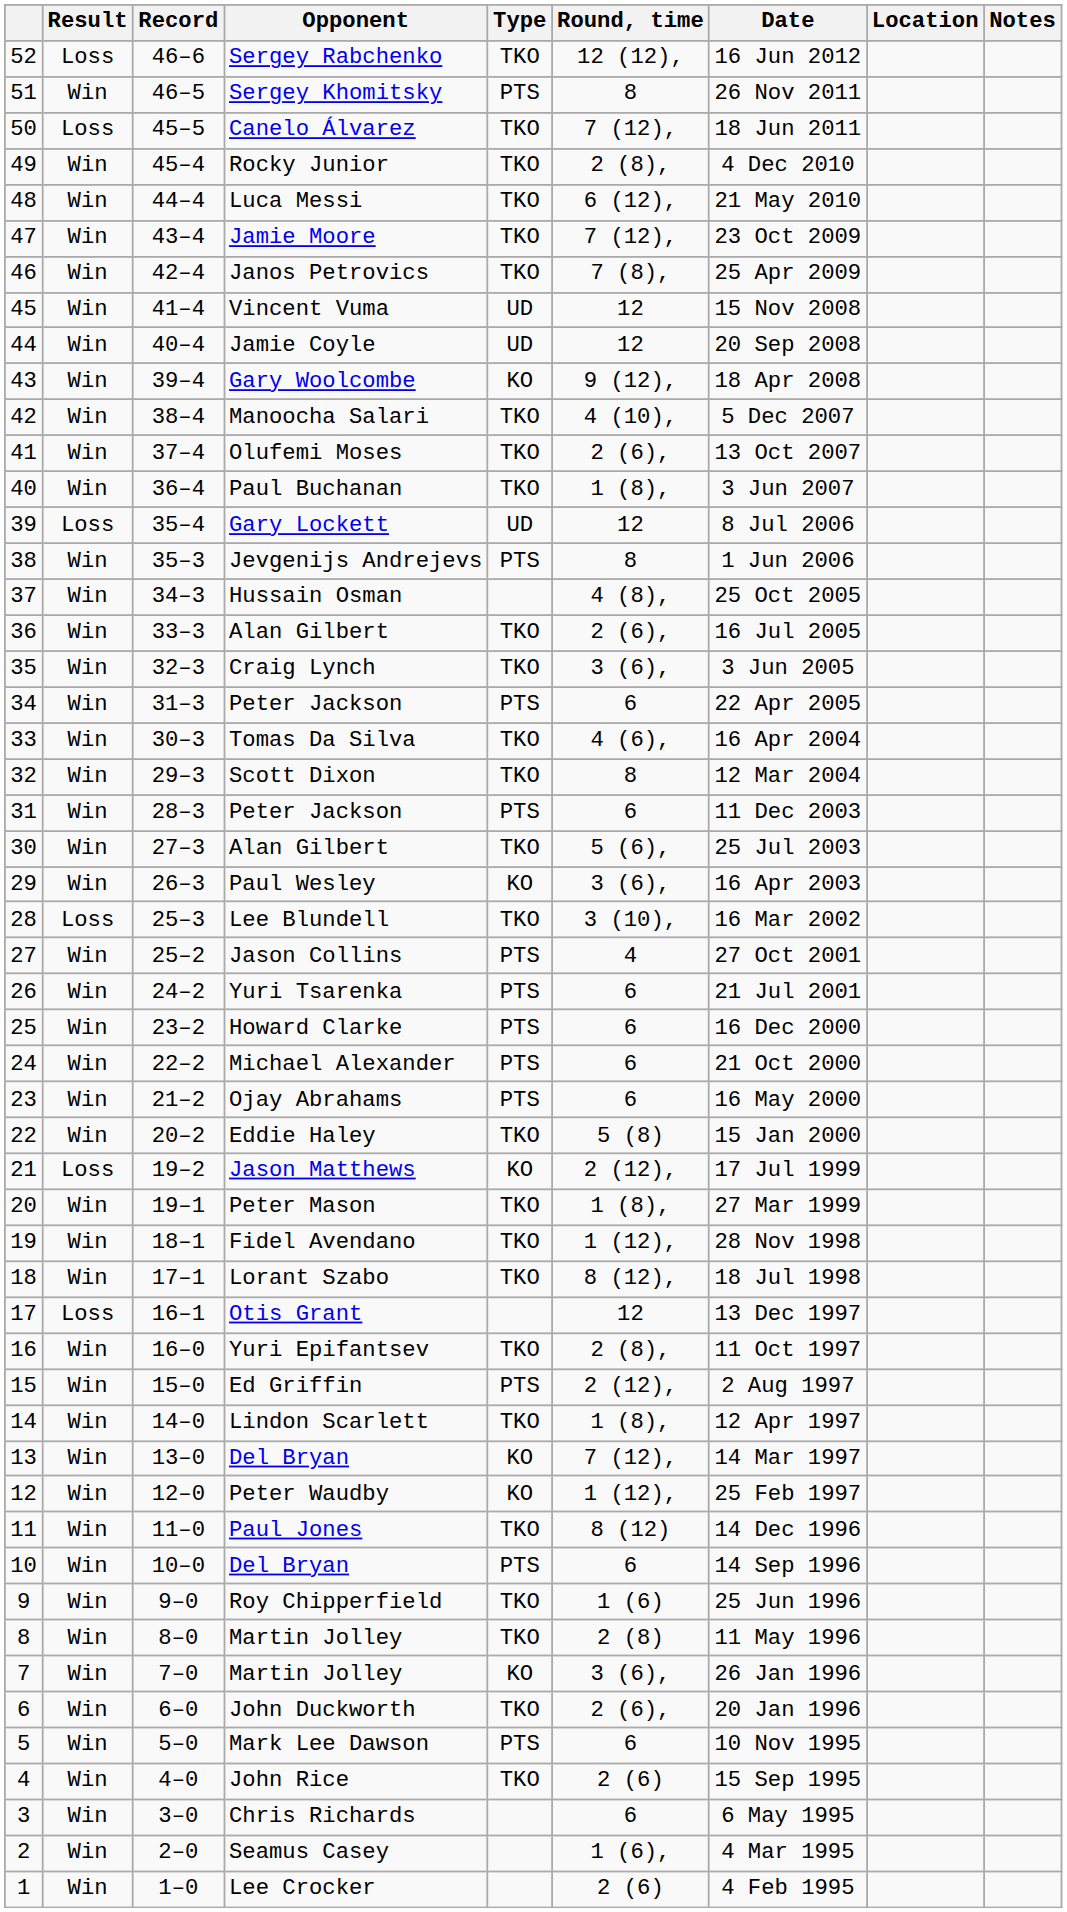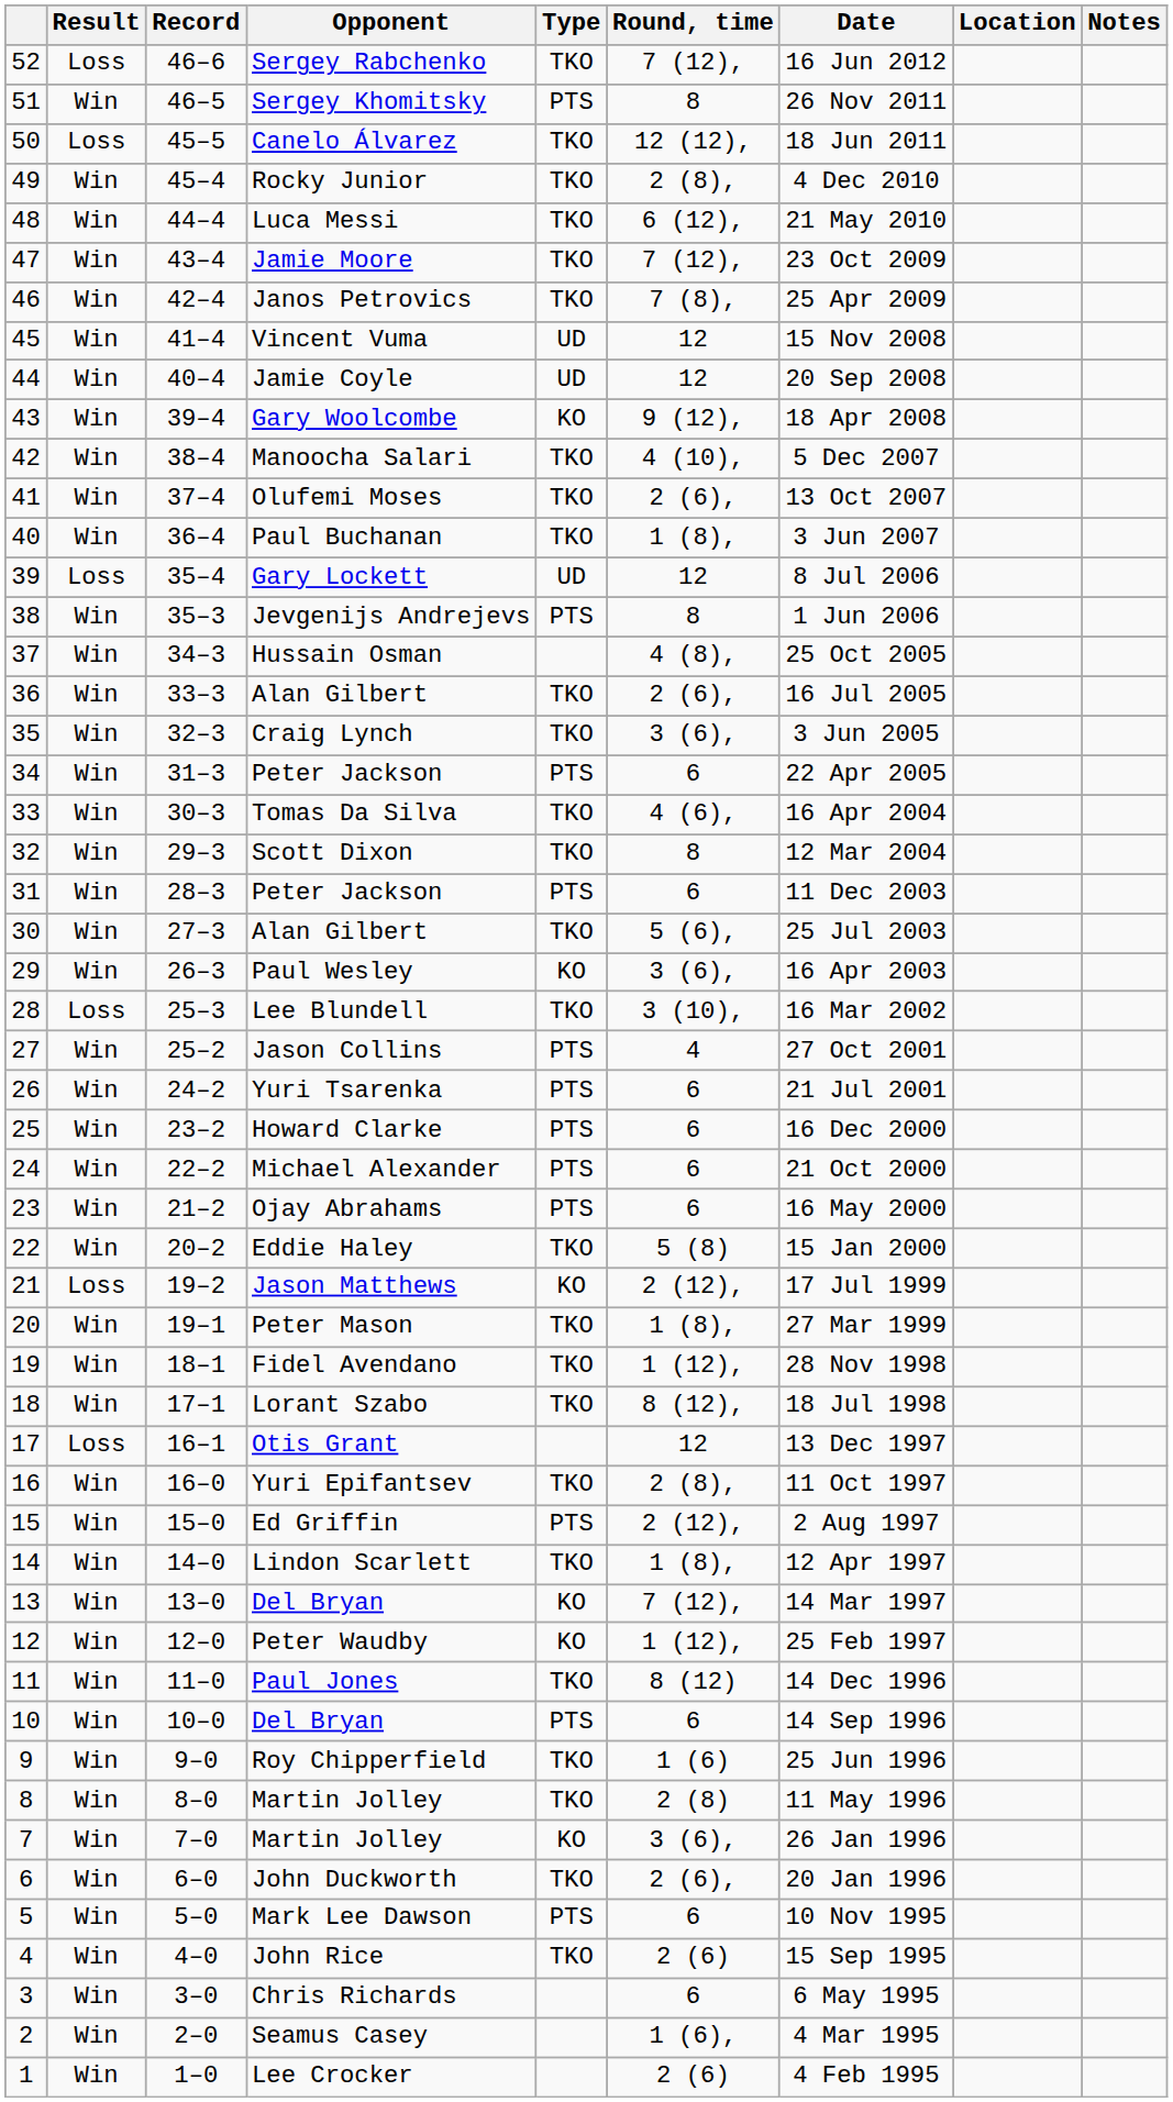 <table class="wikitable" style="text-align:center; font-size:95%">
 <tr>
 <th></th>
 <th>Result</th>
 <th>Record</th>
 <th>Opponent</th>
 <th>Type</th>
 <th>Round, time</th>
 <th>Date</th>
 <th>Location</th>
 <th>Notes</th>
 </tr>
 <tr>
 <td>52</td>
 <td>Loss</td>
 <td>46–6</td>
 <td style="text-align:left;"><a href='#'>Sergey Rabchenko</a></td>
 <td>TKO</td>
-<td>12 (12), </td>
+<td>7 (12), </td>
 <td>16 Jun 2012</td>
 <td style="text-align:left;"></td>
 <td style="text-align:left;"></td>
 </tr>
 <tr>
 <td>51</td>
 <td>Win</td>
 <td>46–5</td>
 <td style="text-align:left;"><a href='#'>Sergey Khomitsky</a></td>
 <td>PTS</td>
 <td>8</td>
 <td>26 Nov 2011</td>
 <td style="text-align:left;"></td>
 <td></td>
 </tr>
 <tr>
 <td>50</td>
 <td>Loss</td>
 <td>45–5</td>
 <td style="text-align:left;"><a href='#'>Canelo Álvarez</a></td>
 <td>TKO</td>
-<td>7 (12), </td>
+<td>12 (12), </td>
 <td>18 Jun 2011</td>
 <td style="text-align:left;"></td>
 <td style="text-align:left;"></td>
 </tr>
 <tr>
 <td>49</td>
 <td>Win</td>
 <td>45–4</td>
 <td style="text-align:left;">Rocky Junior</td>
 <td>TKO</td>
 <td>2 (8), </td>
 <td>4 Dec 2010</td>
 <td style="text-align:left;"></td>
 <td></td>
 </tr>
 <tr>
 <td>48</td>
 <td>Win</td>
 <td>44–4</td>
 <td style="text-align:left;">Luca Messi</td>
 <td>TKO</td>
 <td>6 (12), </td>
 <td>21 May 2010</td>
 <td style="text-align:left;"></td>
 <td style="text-align:left;"></td>
 </tr>
 <tr>
 <td>47</td>
 <td>Win</td>
 <td>43–4</td>
 <td style="text-align:left;"><a href='#'>Jamie Moore</a></td>
 <td>TKO</td>
 <td>7 (12), </td>
 <td>23 Oct 2009</td>
 <td style="text-align:left;"></td>
 <td style="text-align:left;"></td>
 </tr>
 <tr>
 <td>46</td>
 <td>Win</td>
 <td>42–4</td>
 <td style="text-align:left;">Janos Petrovics</td>
 <td>TKO</td>
 <td>7 (8), </td>
 <td>25 Apr 2009</td>
 <td style="text-align:left;"></td>
 <td></td>
 </tr>
 <tr>
 <td>45</td>
 <td>Win</td>
 <td>41–4</td>
 <td style="text-align:left;">Vincent Vuma</td>
 <td>UD</td>
 <td>12</td>
 <td>15 Nov 2008</td>
 <td style="text-align:left;"></td>
 <td style="text-align:left;"></td>
 </tr>
 <tr>
 <td>44</td>
 <td>Win</td>
 <td>40–4</td>
 <td style="text-align:left;">Jamie Coyle</td>
 <td>UD</td>
 <td>12</td>
 <td>20 Sep 2008</td>
 <td style="text-align:left;"></td>
 <td style="text-align:left;"></td>
 </tr>
 <tr>
 <td>43</td>
 <td>Win</td>
 <td>39–4</td>
 <td style="text-align:left;"><a href='#'>Gary Woolcombe</a></td>
 <td>KO</td>
 <td>9 (12), </td>
 <td>18 Apr 2008</td>
 <td style="text-align:left;"></td>
 <td style="text-align:left;"></td>
 </tr>
 <tr>
 <td>42</td>
 <td>Win</td>
 <td>38–4</td>
 <td style="text-align:left;">Manoocha Salari</td>
 <td>TKO</td>
 <td>4 (10), </td>
 <td>5 Dec 2007</td>
 <td style="text-align:left;"></td>
 <td></td>
 </tr>
 <tr>
 <td>41</td>
 <td>Win</td>
 <td>37–4</td>
 <td style="text-align:left;">Olufemi Moses</td>
 <td>TKO</td>
 <td>2 (6), </td>
 <td>13 Oct 2007</td>
 <td style="text-align:left;"></td>
 <td></td>
 </tr>
 <tr>
 <td>40</td>
 <td>Win</td>
 <td>36–4</td>
 <td style="text-align:left;">Paul Buchanan</td>
 <td>TKO</td>
 <td>1 (8), </td>
 <td>3 Jun 2007</td>
 <td style="text-align:left;"></td>
 <td></td>
 </tr>
 <tr>
 <td>39</td>
 <td>Loss</td>
 <td>35–4</td>
 <td style="text-align:left;"><a href='#'>Gary Lockett</a></td>
 <td>UD</td>
 <td>12</td>
 <td>8 Jul 2006</td>
 <td style="text-align:left;"></td>
 <td style="text-align:left;"></td>
 </tr>
 <tr>
 <td>38</td>
 <td>Win</td>
 <td>35–3</td>
 <td style="text-align:left;">Jevgenijs Andrejevs</td>
 <td>PTS</td>
 <td>8</td>
 <td>1 Jun 2006</td>
 <td style="text-align:left;"></td>
 <td></td>
 </tr>
 <tr>
 <td>37</td>
 <td>Win</td>
 <td>34–3</td>
 <td style="text-align:left;">Hussain Osman</td>
 <td></td>
 <td>4 (8), </td>
 <td>25 Oct 2005</td>
 <td style="text-align:left;"></td>
 <td></td>
 </tr>
 <tr>
 <td>36</td>
 <td>Win</td>
 <td>33–3</td>
 <td style="text-align:left;">Alan Gilbert</td>
 <td>TKO</td>
 <td>2 (6), </td>
 <td>16 Jul 2005</td>
 <td style="text-align:left;"></td>
 <td></td>
 </tr>
 <tr>
 <td>35</td>
 <td>Win</td>
 <td>32–3</td>
 <td style="text-align:left;">Craig Lynch</td>
 <td>TKO</td>
 <td>3 (6), </td>
 <td>3 Jun 2005</td>
 <td style="text-align:left;"></td>
 <td></td>
 </tr>
 <tr>
 <td>34</td>
 <td>Win</td>
 <td>31–3</td>
 <td style="text-align:left;">Peter Jackson</td>
 <td>PTS</td>
 <td>6</td>
 <td>22 Apr 2005</td>
 <td style="text-align:left;"></td>
 <td></td>
 </tr>
 <tr>
 <td>33</td>
 <td>Win</td>
 <td>30–3</td>
 <td style="text-align:left;">Tomas Da Silva</td>
 <td>TKO</td>
 <td>4 (6), </td>
 <td>16 Apr 2004</td>
 <td style="text-align:left;"></td>
 <td></td>
 </tr>
 <tr>
 <td>32</td>
 <td>Win</td>
 <td>29–3</td>
 <td style="text-align:left;">Scott Dixon</td>
 <td>TKO</td>
 <td>8</td>
 <td>12 Mar 2004</td>
 <td style="text-align:left;"></td>
 <td></td>
 </tr>
 <tr>
 <td>31</td>
 <td>Win</td>
 <td>28–3</td>
 <td style="text-align:left;">Peter Jackson</td>
 <td>PTS</td>
 <td>6</td>
 <td>11 Dec 2003</td>
 <td style="text-align:left;"></td>
 <td></td>
 </tr>
 <tr>
 <td>30</td>
 <td>Win</td>
 <td>27–3</td>
 <td style="text-align:left;">Alan Gilbert</td>
 <td>TKO</td>
 <td>5 (6), </td>
 <td>25 Jul 2003</td>
 <td style="text-align:left;"></td>
 <td></td>
 </tr>
 <tr>
 <td>29</td>
 <td>Win</td>
 <td>26–3</td>
 <td style="text-align:left;">Paul Wesley</td>
 <td>KO</td>
 <td>3 (6), </td>
 <td>16 Apr 2003</td>
 <td style="text-align:left;"></td>
 <td></td>
 </tr>
 <tr>
 <td>28</td>
 <td>Loss</td>
 <td>25–3</td>
 <td style="text-align:left;">Lee Blundell</td>
 <td>TKO</td>
 <td>3 (10), </td>
 <td>16 Mar 2002</td>
 <td style="text-align:left;"></td>
 <td style="text-align:left;"></td>
 </tr>
 <tr>
 <td>27</td>
 <td>Win</td>
 <td>25–2</td>
 <td style="text-align:left;">Jason Collins</td>
 <td>PTS</td>
 <td>4</td>
 <td>27 Oct 2001</td>
 <td style="text-align:left;"></td>
 <td></td>
 </tr>
 <tr>
 <td>26</td>
 <td>Win</td>
 <td>24–2</td>
 <td style="text-align:left;">Yuri Tsarenka</td>
 <td>PTS</td>
 <td>6</td>
 <td>21 Jul 2001</td>
 <td style="text-align:left;"></td>
 <td></td>
 </tr>
 <tr>
 <td>25</td>
 <td>Win</td>
 <td>23–2</td>
 <td style="text-align:left;">Howard Clarke</td>
 <td>PTS</td>
 <td>6</td>
 <td>16 Dec 2000</td>
 <td style="text-align:left;"></td>
 <td></td>
 </tr>
 <tr>
 <td>24</td>
 <td>Win</td>
 <td>22–2</td>
 <td style="text-align:left;">Michael Alexander</td>
 <td>PTS</td>
 <td>6</td>
 <td>21 Oct 2000</td>
 <td style="text-align:left;"></td>
 <td></td>
 </tr>
 <tr>
 <td>23</td>
 <td>Win</td>
 <td>21–2</td>
 <td style="text-align:left;">Ojay Abrahams</td>
 <td>PTS</td>
 <td>6</td>
 <td>16 May 2000</td>
 <td style="text-align:left;"></td>
 <td></td>
 </tr>
 <tr>
 <td>22</td>
 <td>Win</td>
 <td>20–2</td>
 <td style="text-align:left;">Eddie Haley</td>
 <td>TKO</td>
 <td>5 (8)</td>
 <td>15 Jan 2000</td>
 <td style="text-align:left;"></td>
 <td></td>
 </tr>
 <tr>
 <td>21</td>
 <td>Loss</td>
 <td>19–2</td>
 <td style="text-align:left;"><a href='#'>Jason Matthews</a></td>
 <td>KO</td>
 <td>2 (12), </td>
 <td>17 Jul 1999</td>
 <td style="text-align:left;"></td>
 <td style="text-align:left;"></td>
 </tr>
 <tr>
 <td>20</td>
 <td>Win</td>
 <td>19–1</td>
 <td style="text-align:left;">Peter Mason</td>
 <td>TKO</td>
 <td>1 (8), </td>
 <td>27 Mar 1999</td>
 <td style="text-align:left;"></td>
 <td></td>
 </tr>
 <tr>
 <td>19</td>
 <td>Win</td>
 <td>18–1</td>
 <td style="text-align:left;">Fidel Avendano</td>
 <td>TKO</td>
 <td>1 (12), </td>
 <td>28 Nov 1998</td>
 <td style="text-align:left;"></td>
 <td style="text-align:left;"></td>
 </tr>
 <tr>
 <td>18</td>
 <td>Win</td>
 <td>17–1</td>
 <td style="text-align:left;">Lorant Szabo</td>
 <td>TKO</td>
 <td>8 (12), </td>
 <td>18 Jul 1998</td>
 <td style="text-align:left;"></td>
 <td style="text-align:left;"></td>
 </tr>
 <tr>
 <td>17</td>
 <td>Loss</td>
 <td>16–1</td>
 <td style="text-align:left;"><a href='#'>Otis Grant</a></td>
 <td></td>
 <td>12</td>
 <td>13 Dec 1997</td>
 <td style="text-align:left;"></td>
 <td style="text-align:left;"></td>
 </tr>
 <tr>
 <td>16</td>
 <td>Win</td>
 <td>16–0</td>
 <td style="text-align:left;">Yuri Epifantsev</td>
 <td>TKO</td>
 <td>2 (8), </td>
 <td>11 Oct 1997</td>
 <td style="text-align:left;"></td>
 <td></td>
 </tr>
 <tr>
 <td>15</td>
 <td>Win</td>
 <td>15–0</td>
 <td style="text-align:left;">Ed Griffin</td>
 <td>PTS</td>
 <td>2 (12), </td>
 <td>2 Aug 1997</td>
 <td style="text-align:left;"></td>
 <td style="text-align:left;"></td>
 </tr>
 <tr>
 <td>14</td>
 <td>Win</td>
 <td>14–0</td>
 <td style="text-align:left;">Lindon Scarlett</td>
 <td>TKO</td>
 <td>1 (8), </td>
 <td>12 Apr 1997</td>
 <td style="text-align:left;"></td>
 <td></td>
 </tr>
 <tr>
 <td>13</td>
 <td>Win</td>
 <td>13–0</td>
 <td style="text-align:left;"><a href='#'>Del Bryan</a></td>
 <td>KO</td>
 <td>7 (12), </td>
 <td>14 Mar 1997</td>
 <td style="text-align:left;"></td>
 <td style="text-align:left;"></td>
 </tr>
 <tr>
 <td>12</td>
 <td>Win</td>
 <td>12–0</td>
 <td style="text-align:left;">Peter Waudby</td>
 <td>KO</td>
 <td>1 (12), </td>
 <td>25 Feb 1997</td>
 <td style="text-align:left;"></td>
 <td style="text-align:left;"></td>
 </tr>
 <tr>
 <td>11</td>
 <td>Win</td>
 <td>11–0</td>
 <td style="text-align:left;"><a href='#'>Paul Jones</a></td>
 <td>TKO</td>
 <td>8 (12)</td>
 <td>14 Dec 1996</td>
 <td style="text-align:left;"></td>
 <td style="text-align:left;"></td>
 </tr>
 <tr>
 <td>10</td>
 <td>Win</td>
 <td>10–0</td>
 <td style="text-align:left;"><a href='#'>Del Bryan</a></td>
 <td>PTS</td>
 <td>6</td>
 <td>14 Sep 1996</td>
 <td style="text-align:left;"></td>
 <td></td>
 </tr>
 <tr>
 <td>9</td>
 <td>Win</td>
 <td>9–0</td>
 <td style="text-align:left;">Roy Chipperfield</td>
 <td>TKO</td>
 <td>1 (6)</td>
 <td>25 Jun 1996</td>
 <td style="text-align:left;"></td>
 <td></td>
 </tr>
 <tr>
 <td>8</td>
 <td>Win</td>
 <td>8–0</td>
 <td style="text-align:left;">Martin Jolley</td>
 <td>TKO</td>
 <td>2 (8)</td>
 <td>11 May 1996</td>
 <td style="text-align:left;"></td>
 <td></td>
 </tr>
 <tr>
 <td>7</td>
 <td>Win</td>
 <td>7–0</td>
 <td style="text-align:left;">Martin Jolley</td>
 <td>KO</td>
 <td>3 (6), </td>
 <td>26 Jan 1996</td>
 <td style="text-align:left;"></td>
 <td></td>
 </tr>
 <tr>
 <td>6</td>
 <td>Win</td>
 <td>6–0</td>
 <td style="text-align:left;">John Duckworth</td>
 <td>TKO</td>
 <td>2 (6), </td>
 <td>20 Jan 1996</td>
 <td style="text-align:left;"></td>
 <td></td>
 </tr>
 <tr>
 <td>5</td>
 <td>Win</td>
 <td>5–0</td>
 <td style="text-align:left;">Mark Lee Dawson</td>
 <td>PTS</td>
 <td>6</td>
 <td>10 Nov 1995</td>
 <td style="text-align:left;"></td>
 <td></td>
 </tr>
 <tr>
 <td>4</td>
 <td>Win</td>
 <td>4–0</td>
 <td style="text-align:left;">John Rice</td>
 <td>TKO</td>
 <td>2 (6)</td>
 <td>15 Sep 1995</td>
 <td style="text-align:left;"></td>
 <td></td>
 </tr>
 <tr>
 <td>3</td>
 <td>Win</td>
 <td>3–0</td>
 <td style="text-align:left;">Chris Richards</td>
 <td></td>
 <td>6</td>
 <td>6 May 1995</td>
 <td style="text-align:left;"></td>
 <td></td>
 </tr>
 <tr>
 <td>2</td>
 <td>Win</td>
 <td>2–0</td>
 <td style="text-align:left;">Seamus Casey</td>
 <td></td>
 <td>1 (6), </td>
 <td>4 Mar 1995</td>
 <td style="text-align:left;"></td>
 <td></td>
 </tr>
 <tr>
 <td>1</td>
 <td>Win</td>
 <td>1–0</td>
 <td style="text-align:left;">Lee Crocker</td>
 <td></td>
 <td>2 (6)</td>
 <td>4 Feb 1995</td>
 <td style="text-align:left;"></td>
 <td style="text-align:left;"></td>
 </tr>
 </table>
